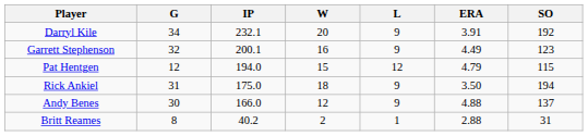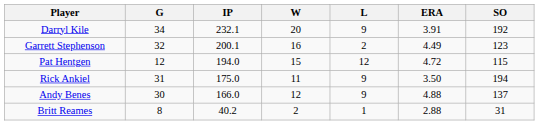 <table class="wikitable sortable">
 <tr>
 <th bgcolor="#DDDDFF" width="16%">Player</th>
 <th bgcolor="#DDDDFF" width="9%">G</th>
 <th bgcolor="#DDDDFF" width="9%">IP</th>
 <th bgcolor="#DDDDFF" width="9%">W</th>
 <th bgcolor="#DDDDFF" width="9%">L</th>
 <th bgcolor="#DDDDFF" width="9%">ERA</th>
 <th bgcolor="#DDDDFF" width="9%">SO</th>
 </tr>
 <tr align="center">
 <td><a href='#'>Darryl Kile</a></td>
 <td>34</td>
 <td>232.1</td>
 <td>20</td>
 <td>9</td>
 <td>3.91</td>
 <td>192</td>
 </tr>
 <tr align="center">
 <td><a href='#'>Garrett Stephenson</a></td>
 <td>32</td>
 <td>200.1</td>
 <td>16</td>
-<td>9</td>
+<td>2</td>
 <td>4.49</td>
 <td>123</td>
 </tr>
 <tr align="center">
 <td><a href='#'>Pat Hentgen</a></td>
 <td>12</td>
 <td>194.0</td>
 <td>15</td>
 <td>12</td>
-<td>4.79</td>
+<td>4.72</td>
 <td>115</td>
 </tr>
 <tr align="center">
 <td><a href='#'>Rick Ankiel</a></td>
 <td>31</td>
 <td>175.0</td>
-<td>18</td>
+<td>11</td>
 <td>9</td>
 <td>3.50</td>
 <td>194</td>
 </tr>
 <tr align="center">
 <td><a href='#'>Andy Benes</a></td>
 <td>30</td>
 <td>166.0</td>
 <td>12</td>
 <td>9</td>
 <td>4.88</td>
 <td>137</td>
 </tr>
 <tr align="center">
 <td><a href='#'>Britt Reames</a></td>
 <td>8</td>
 <td>40.2</td>
 <td>2</td>
 <td>1</td>
 <td>2.88</td>
 <td>31</td>
 </tr>
 </table>
